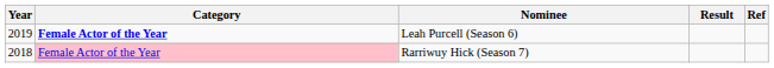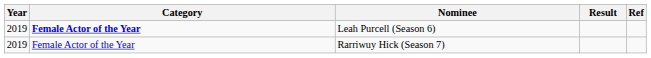 <table class="wikitable">
 <tr>
 <th>Year</th>
 <th width="470">Category</th>
 <th width="375">Nominee</th>
 <th width="65">Result</th>
 <th>Ref</th>
 </tr>
 <tr>
 <td>2019</td>
 <td><strong><a href='#'>Female Actor of the Year</a></strong></td>
 <td>Leah Purcell (Season 6)</td>
 <td></td>
 <td></td>
 </tr>
 <tr>
-<td>2018</td>
-<td style="background: pink;"><a href='#'>Female Actor of the Year</a></td>
+<td>2019</td>
+<td><a href='#'>Female Actor of the Year</a></td>
 <td>Rarriwuy Hick (Season 7)</td>
 <td></td>
 <td></td>
 </tr>
 </table>
